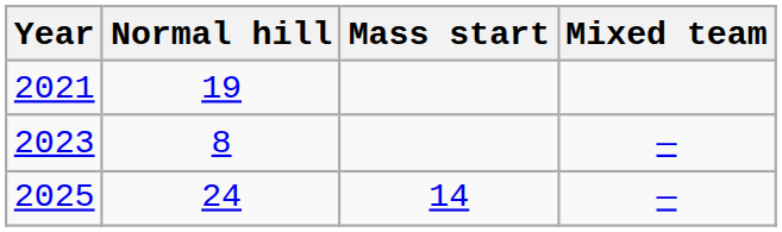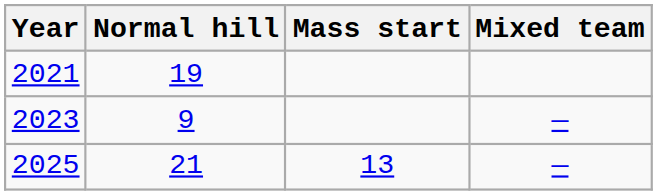 <table class="wikitable" "text-align:center;">
 <tr>
 <th>Year</th>
 <th>Normal hill</th>
 <th>Mass start</th>
 <th>Mixed team</th>
 </tr>
 <tr align=center>
 <td><a href='#'>2021</a></td>
 <td><a href='#'>19</a></td>
 <td></td>
 </tr>
 <tr align=center>
 <td><a href='#'>2023</a></td>
-<td><a href='#'>8</a></td>
+<td><a href='#'>9</a></td>
 <td></td>
 <td><a href='#'>—</a></td>
 </tr>
 <tr align=center>
 <td><a href='#'>2025</a></td>
-<td><a href='#'>24</a></td>
-<td><a href='#'>14</a></td>
+<td><a href='#'>21</a></td>
+<td><a href='#'>13</a></td>
 <td><a href='#'>—</a></td>
 </tr>
 </table>
